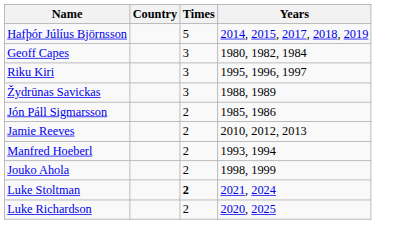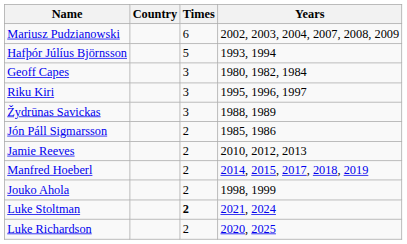 <table class="wikitable">
 <tr>
 <th>Name</th>
 <th>Country</th>
 <th>Times</th>
 <th>Years</th>
 </tr>
 <tr>
+<td><a href='#'>Mariusz Pudzianowski</a></td>
+<td></td>
+<td>6</td>
+<td>2002, 2003, 2004, 2007, 2008, 2009</td>
+</tr>
+<tr>
 <td><a href='#'>Hafþór Júlíus Björnsson</a></td>
 <td></td>
 <td>5</td>
-<td><a href='#'>2014</a>, <a href='#'>2015</a>, <a href='#'>2017</a>, <a href='#'>2018</a>, <a href='#'>2019</a></td>
+<td>1993, 1994</td>
 </tr>
 <tr>
 <td><a href='#'>Geoff Capes</a></td>
 <td></td>
 <td>3</td>
 <td>1980, 1982, 1984</td>
 </tr>
 <tr>
 <td><a href='#'>Riku Kiri</a></td>
 <td></td>
 <td>3</td>
 <td>1995, 1996, 1997</td>
 </tr>
 <tr>
 <td><a href='#'>Žydrūnas Savickas</a></td>
 <td></td>
 <td>3</td>
 <td>1988, 1989</td>
 </tr>
 <tr>
 <td><a href='#'>Jón Páll Sigmarsson</a></td>
 <td></td>
 <td>2</td>
 <td>1985, 1986</td>
 </tr>
 <tr>
 <td><a href='#'>Jamie Reeves</a></td>
 <td></td>
 <td>2</td>
 <td>2010, 2012, 2013</td>
 </tr>
 <tr>
 <td><a href='#'>Manfred Hoeberl</a></td>
 <td></td>
 <td>2</td>
-<td>1993, 1994</td>
+<td><a href='#'>2014</a>, <a href='#'>2015</a>, <a href='#'>2017</a>, <a href='#'>2018</a>, <a href='#'>2019</a></td>
 </tr>
 <tr>
 <td><a href='#'>Jouko Ahola</a></td>
 <td></td>
 <td>2</td>
 <td>1998, 1999</td>
 </tr>
 <tr>
 <td><a href='#'>Luke Stoltman</a></td>
 <td></td>
 <td><strong>2</strong></td>
 <td><a href='#'>2021</a>, <a href='#'>2024</a></td>
 </tr>
 <tr>
 <td><a href='#'>Luke Richardson</a></td>
 <td></td>
 <td>2</td>
 <td><a href='#'>2020</a>, <a href='#'>2025</a></td>
 </tr>
 </table>
